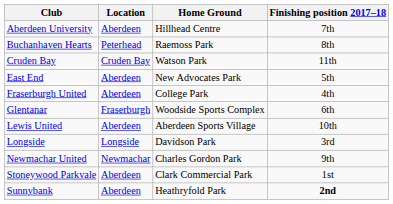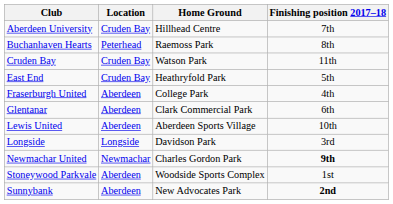 <table class="wikitable" style="text-align:left;">
 <tr>
 <th>Club</th>
 <th>Location</th>
 <th>Home Ground</th>
 <th>Finishing position <a href='#'>2017–18</a></th>
 </tr>
 <tr>
 <td><a href='#'>Aberdeen University</a></td>
-<td><a href='#'>Aberdeen</a></td>
+<td><a href='#'>Cruden Bay</a></td>
 <td>Hillhead Centre</td>
 <td style="text-align:center;">7th</td>
 </tr>
 <tr>
 <td><a href='#'>Buchanhaven Hearts</a></td>
 <td><a href='#'>Peterhead</a></td>
 <td>Raemoss Park</td>
 <td style="text-align:center;">8th</td>
 </tr>
 <tr>
 <td><a href='#'>Cruden Bay</a></td>
 <td><a href='#'>Cruden Bay</a></td>
 <td>Watson Park</td>
 <td style="text-align:center;">11th</td>
 </tr>
 <tr>
 <td><a href='#'>East End</a></td>
-<td><a href='#'>Aberdeen</a></td>
-<td>New Advocates Park</td>
+<td><a href='#'>Cruden Bay</a></td>
+<td>Heathryfold Park</td>
 <td style="text-align:center;">5th</td>
 </tr>
 <tr>
 <td><a href='#'>Fraserburgh United</a></td>
 <td><a href='#'>Aberdeen</a></td>
 <td>College Park</td>
 <td style="text-align:center;">4th</td>
 </tr>
 <tr>
 <td><a href='#'>Glentanar</a></td>
-<td><a href='#'>Fraserburgh</a></td>
-<td>Woodside Sports Complex</td>
+<td><a href='#'>Aberdeen</a></td>
+<td>Clark Commercial Park</td>
 <td style="text-align:center;">6th</td>
 </tr>
 <tr>
 <td><a href='#'>Lewis United</a></td>
 <td><a href='#'>Aberdeen</a></td>
 <td>Aberdeen Sports Village</td>
 <td style="text-align:center;">10th</td>
 </tr>
 <tr>
 <td><a href='#'>Longside</a></td>
 <td><a href='#'>Longside</a></td>
 <td>Davidson Park</td>
 <td style="text-align:center;">3rd</td>
 </tr>
 <tr>
 <td><a href='#'>Newmachar United</a></td>
 <td><a href='#'>Newmachar</a></td>
 <td>Charles Gordon Park</td>
-<td style="text-align:center;">9th</td>
+<td style="text-align:center;"><strong>9th</strong></td>
 </tr>
 <tr>
 <td><a href='#'>Stoneywood Parkvale</a></td>
 <td><a href='#'>Aberdeen</a></td>
-<td>Clark Commercial Park</td>
+<td>Woodside Sports Complex</td>
 <td style="text-align:center;">1st</td>
 </tr>
 <tr>
 <td><a href='#'>Sunnybank</a></td>
 <td><a href='#'>Aberdeen</a></td>
-<td>Heathryfold Park</td>
+<td>New Advocates Park</td>
 <td style="text-align:center;"><strong>2nd</strong></td>
 </tr>
 </table>
